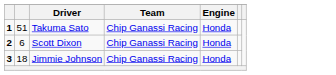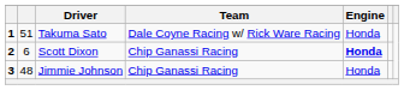 <table class="wikitable" style="font-size:95%;">
 <tr>
 </tr>
 <tr>
 <th></th>
 <th></th>
 <th>Driver</th>
 <th>Team</th>
 <th>Engine</th>
 <th></th>
 <th></th>
 </tr>
 <tr>
 <td style="text-align:center;"><strong>1</strong></td>
 <td style="text-align:center;">51</td>
 <td> <a href='#'>Takuma Sato</a></td>
-<td><a href='#'>Chip Ganassi Racing</a></td>
+<td><a href='#'>Dale Coyne Racing</a> w/ <a href='#'>Rick Ware Racing</a></td>
 <td><a href='#'>Honda</a></td>
 <td></td>
 </tr>
 <tr>
 <td style="text-align:center;"><strong>2</strong></td>
 <td style="text-align:center;">6</td>
 <td> <a href='#'>Scott Dixon</a></td>
 <td><a href='#'>Chip Ganassi Racing</a></td>
-<td><a href='#'>Honda</a></td>
+<td><strong><a href='#'>Honda</a></strong></td>
 <td></td>
 </tr>
 <tr>
 <td style="text-align:center;"><strong>3</strong></td>
-<td style="text-align:center;">18</td>
+<td style="text-align:center;">48</td>
 <td> <a href='#'>Jimmie Johnson</a> </td>
 <td><a href='#'>Chip Ganassi Racing</a></td>
 <td><a href='#'>Honda</a></td>
 <td></td>
 </tr>
 <tr>
 <th colspan=7></th>
 </tr>
 </table>
